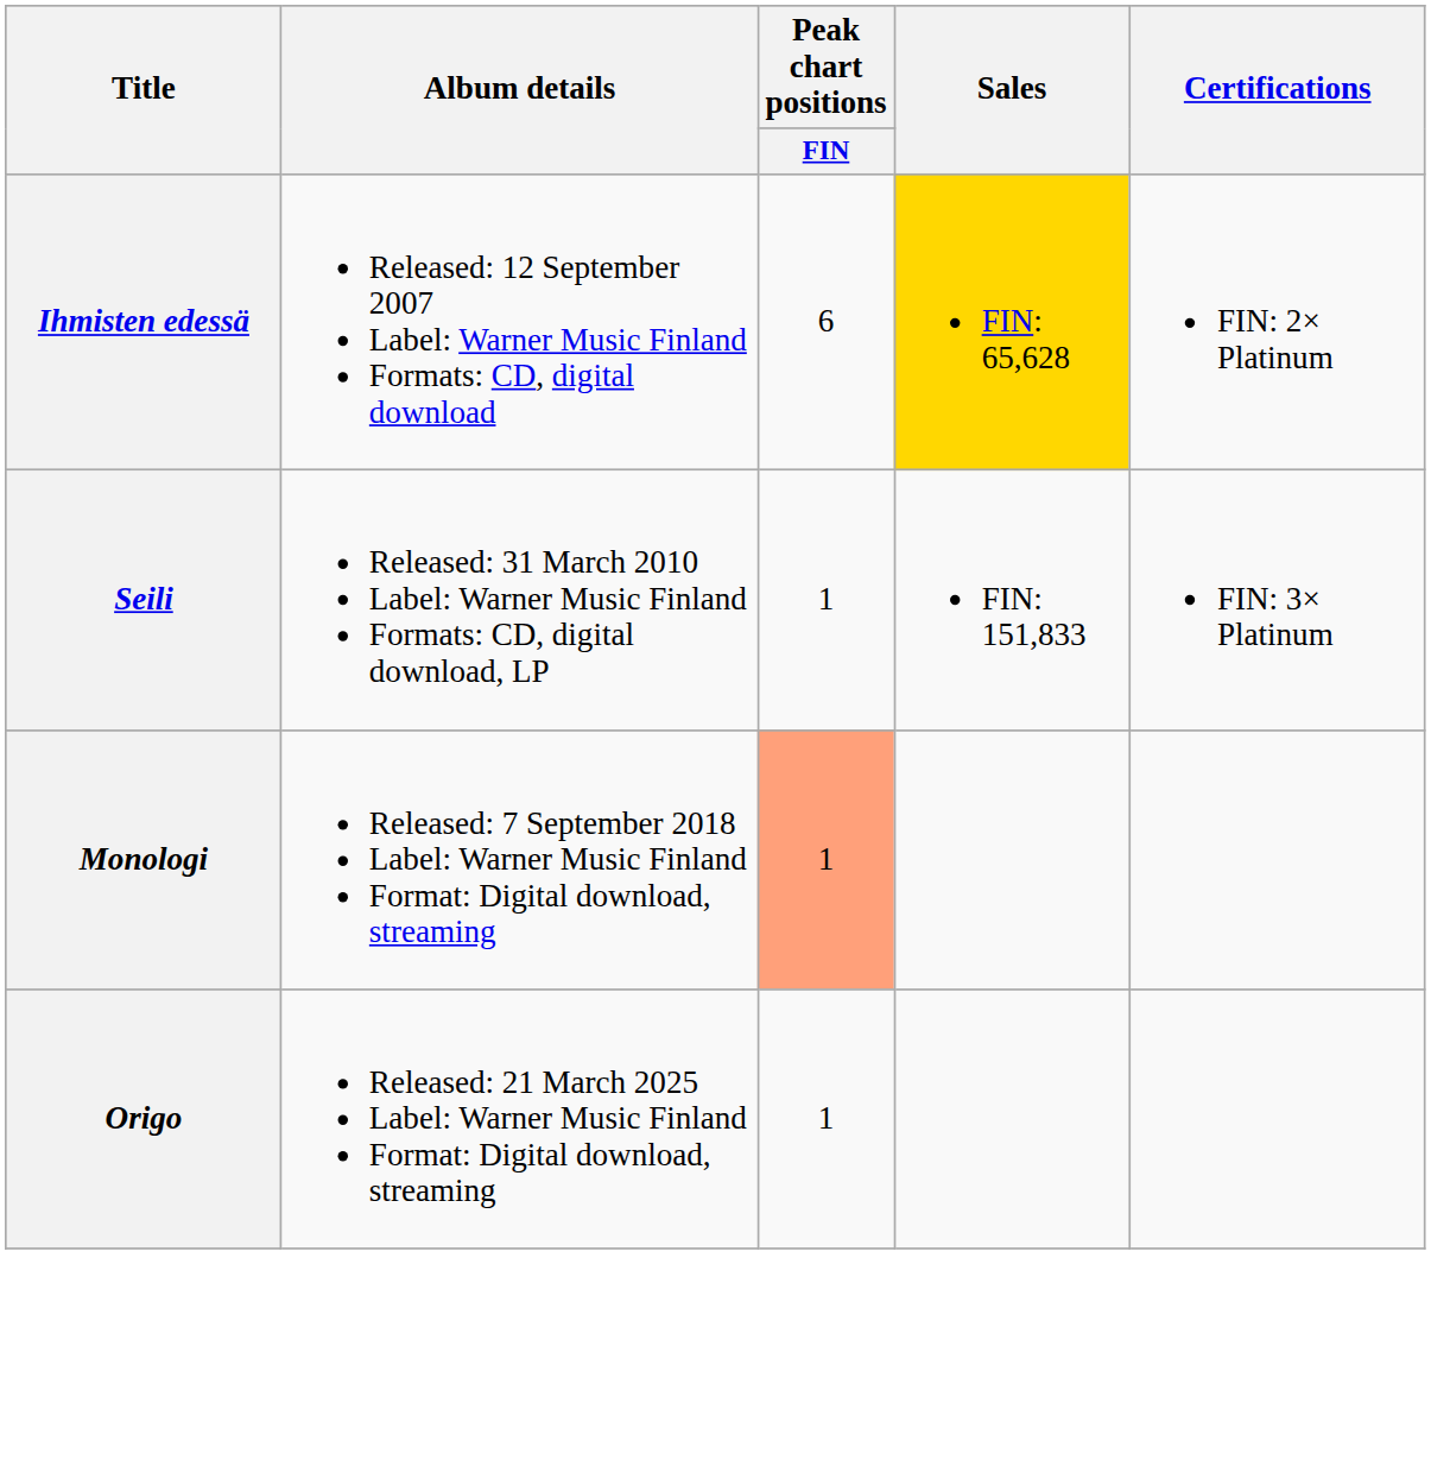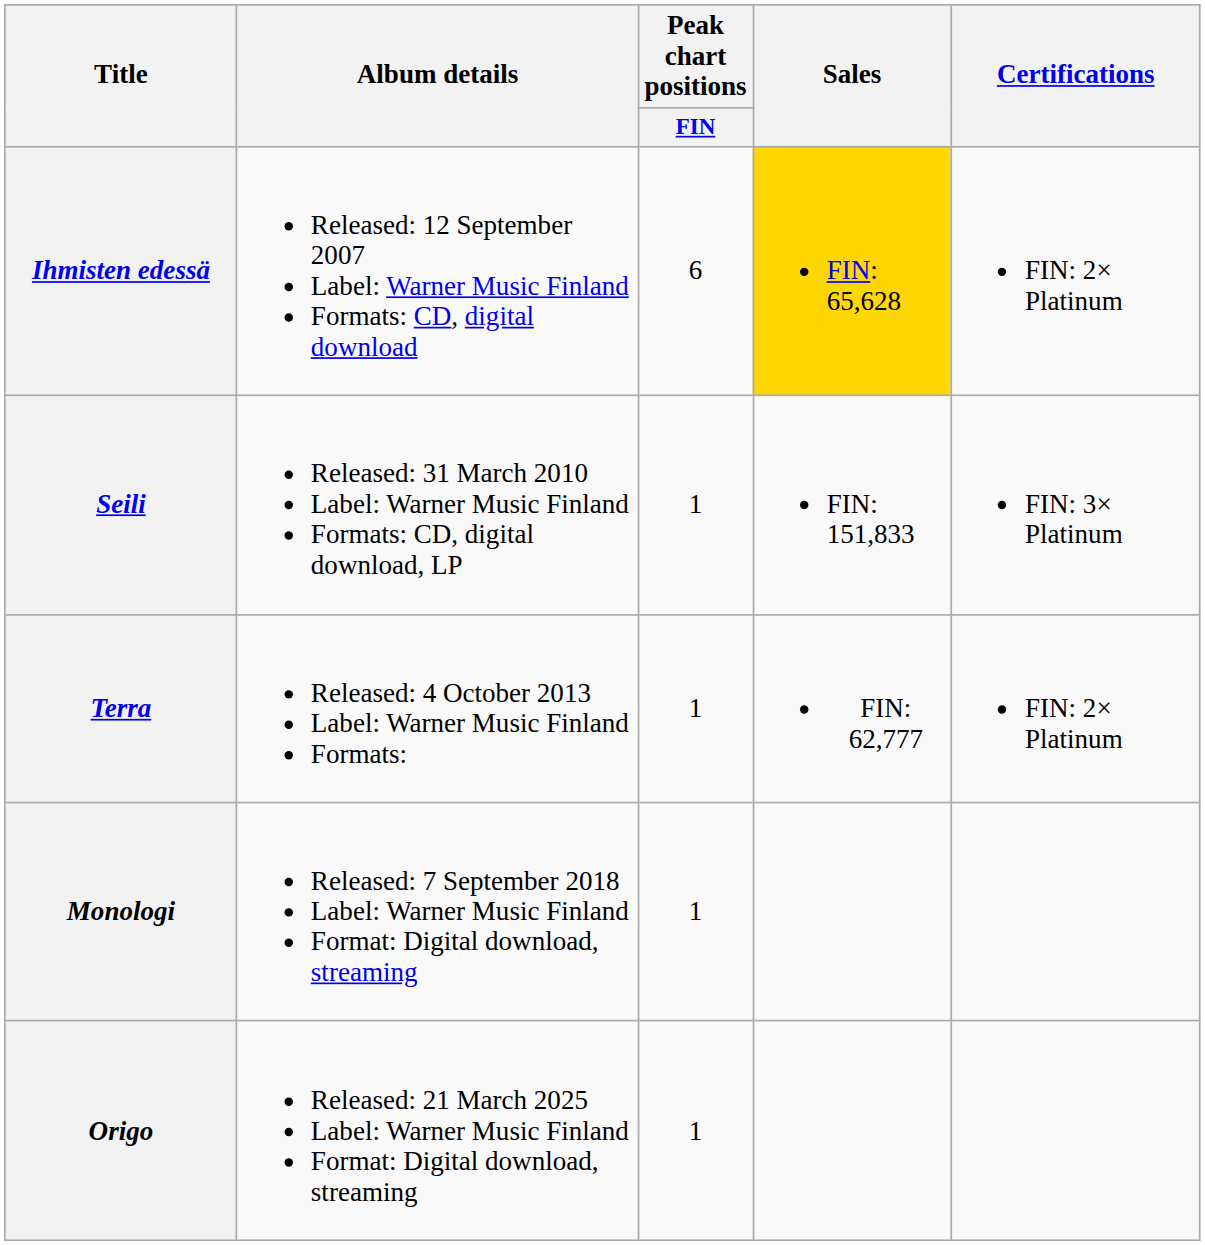 <table class="wikitable plainrowheaders" style="text-align:center;">
 <tr>
 <th rowspan="2" width="130">Title</th>
 <th rowspan="2" width="230">Album details</th>
 <th colspan="1" width="50">Peak chart positions</th>
 <th rowspan="2" width="110">Sales<br></th>
 <th rowspan="2" width="140"><a href='#'>Certifications</a><br></th>
 </tr>
 <tr>
 <th style="width:3em;font-size:85%"><a href='#'>FIN</a><br></th>
 </tr>
 <tr>
 <th scope="row"><em><a href='#'>Ihmisten edessä</a></em></th>
 <td align=left><br><ul><li>Released: 12 September 2007</li><li>Label: <a href='#'>Warner Music Finland</a></li><li>Formats: <a href='#'>CD</a>, <a href='#'>digital download</a></li></ul></td>
 <td>6</td>
 <td align="left" style="background: gold;"><br><ul><li><a href='#'>FIN</a>: 65,628</li></ul></td>
 <td align="left"><br><ul><li>FIN: 2× Platinum</li></ul></td>
 </tr>
 <tr>
 <th scope="row"><em><a href='#'>Seili</a></em></th>
 <td align=left><br><ul><li>Released: 31 March 2010</li><li>Label: Warner Music Finland</li><li>Formats: CD, digital download, LP</li></ul></td>
 <td>1</td>
 <td align="left"><br><ul><li>FIN: 151,833</li></ul></td>
 <td align="left"><br><ul><li>FIN: 3× Platinum</li></ul></td>
 </tr>
 <tr>
+<th scope="row"><em><a href='#'>Terra</a></em></th>
+<td align=left><br><ul><li>Released: 4 October 2013</li><li>Label: Warner Music Finland</li><li>Formats:</li></ul></td>
+<td>1</td>
+<td align="center"><br><ul><li>FIN: 62,777</li></ul></td>
+<td align="left"><br><ul><li>FIN: 2× Platinum</li></ul></td>
+</tr>
+<tr>
 <th scope="row"><em>Monologi</em></th>
 <td align=left><br><ul><li>Released: 7 September 2018</li><li>Label: Warner Music Finland</li><li>Format: Digital download, <a href='#'>streaming</a></li></ul></td>
-<td style="background: lightsalmon;">1</td>
+<td>1</td>
 <td align="center"></td>
 <td align="left"></td>
 </tr>
 <tr>
 <th scope="row"><em>Origo</em></th>
 <td align=left><br><ul><li>Released: 21 March 2025</li><li>Label: Warner Music Finland</li><li>Format: Digital download, streaming</li></ul></td>
 <td>1<br></td>
 <td align="center"></td>
 <td align="left"></td>
 </tr>
 </table>
